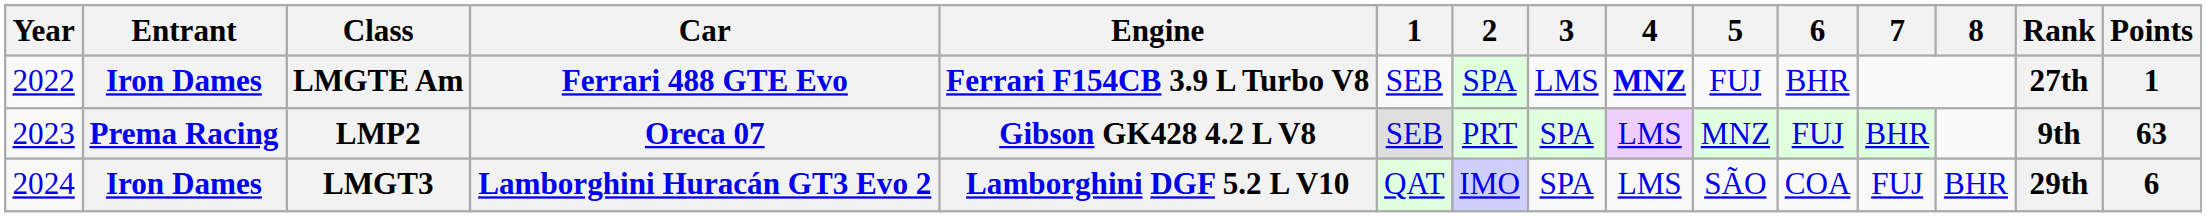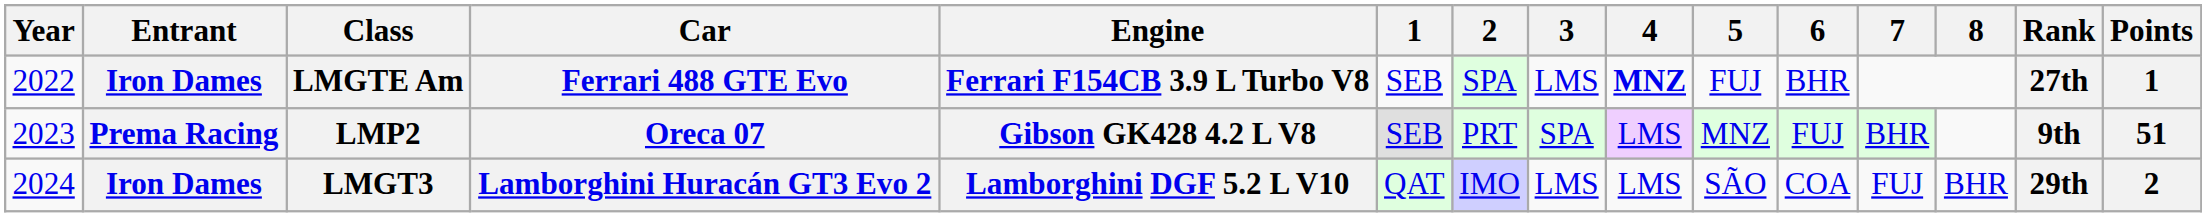 <table class="wikitable" style="text-align:center; font-size:85%;">
 <tr>
 <th>Year</th>
 <th>Entrant</th>
 <th>Class</th>
 <th>Car</th>
 <th>Engine</th>
 <th>1</th>
 <th>2</th>
 <th>3</th>
 <th>4</th>
 <th>5</th>
 <th>6</th>
 <th>7</th>
 <th>8</th>
 <th>Rank</th>
 <th>Points</th>
 </tr>
 <tr>
 <td><a href='#'>2022</a></td>
 <th nowrap><a href='#'>Iron Dames</a></th>
 <th nowrap>LMGTE Am</th>
 <th nowrap><a href='#'>Ferrari 488 GTE Evo</a></th>
 <th nowrap><a href='#'>Ferrari F154CB</a> 3.9 L Turbo V8</th>
 <td><a href='#'>SEB</a><br></td>
 <td style="background:#DFFFDF;"><a href='#'>SPA</a><br></td>
 <td><a href='#'>LMS</a></td>
 <td><strong><a href='#'>MNZ</a><br></strong></td>
 <td><a href='#'>FUJ</a><br></td>
 <td><a href='#'>BHR</a><br></td>
 <td colspan=2></td>
 <th>27th</th>
 <th>1</th>
 </tr>
 <tr>
 <td><a href='#'>2023</a></td>
 <th nowrap><a href='#'>Prema Racing</a></th>
 <th>LMP2</th>
 <th nowrap><a href='#'>Oreca 07</a></th>
 <th nowrap><a href='#'>Gibson</a> GK428 4.2 L V8</th>
 <td style="background:#DFDFDF;"><a href='#'>SEB</a><br></td>
 <td style="background:#DFFFDF;"><a href='#'>PRT</a><br></td>
 <td style="background:#DFFFDF;"><a href='#'>SPA</a><br></td>
 <td style="background:#efcfff;"><a href='#'>LMS</a><br></td>
 <td style="background:#DFFFDF;"><a href='#'>MNZ</a><br></td>
 <td style="background:#DFFFDF;"><a href='#'>FUJ</a><br></td>
 <td style="background:#DFFFDF;"><a href='#'>BHR</a><br></td>
 <td></td>
 <th>9th</th>
-<th>63</th>
+<th>51</th>
 </tr>
 <tr>
 <td><a href='#'>2024</a></td>
 <th nowrap><a href='#'>Iron Dames</a></th>
 <th>LMGT3</th>
 <th nowrap><a href='#'>Lamborghini Huracán GT3 Evo 2</a></th>
 <th nowrap><a href='#'>Lamborghini</a> <a href='#'>DGF</a> 5.2 L V10</th>
 <td style="background:#DFFFDF;"><a href='#'>QAT</a><br></td>
 <td style="background:#CFCFFF;"><a href='#'>IMO</a><br></td>
-<td><a href='#'>SPA</a></td>
+<td><a href='#'>LMS</a></td>
 <td><a href='#'>LMS</a></td>
 <td><a href='#'>SÃO</a></td>
 <td><a href='#'>COA</a></td>
 <td><a href='#'>FUJ</a></td>
 <td><a href='#'>BHR</a></td>
 <th>29th</th>
-<th>6</th>
+<th>2</th>
 </tr>
 </table>
